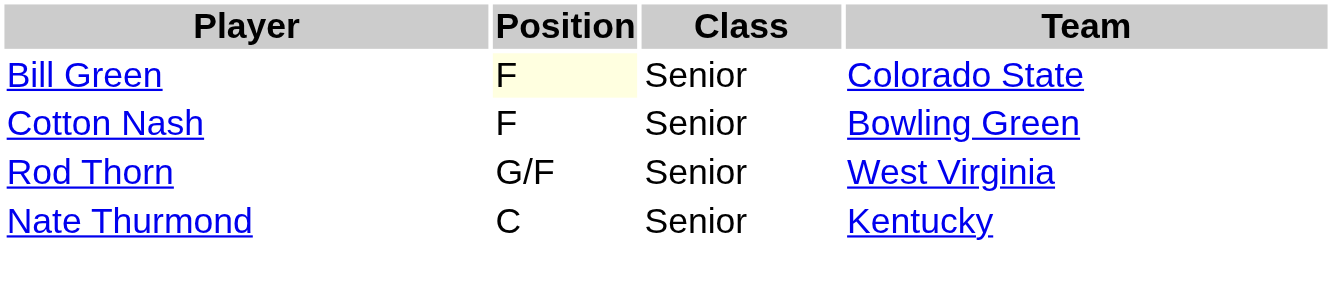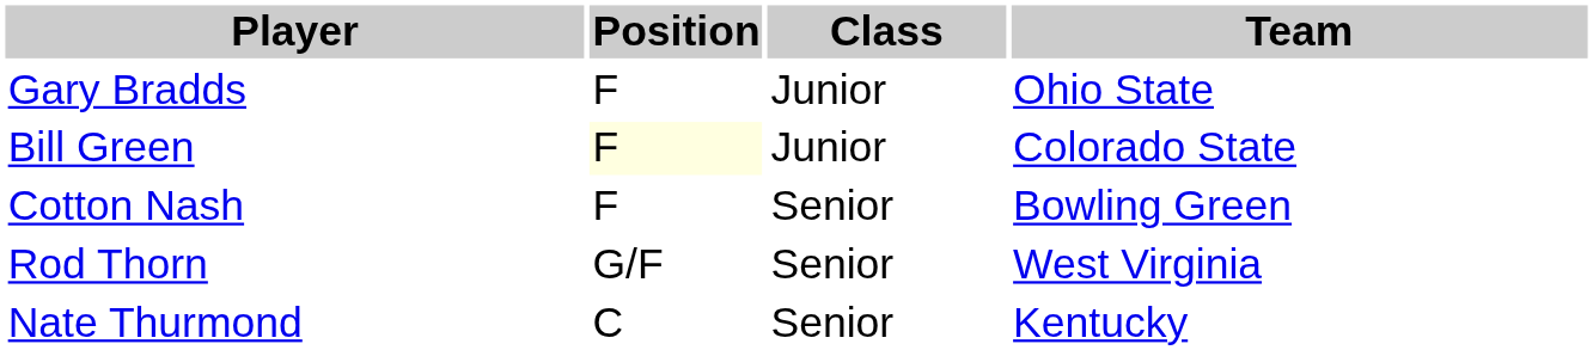 <table style="width:600px" "border:'1' 'solid' 'gray'">
 <tr>
 <th style="background:#CCCCCC;width:40%">Player</th>
 <th style="background:#CCCCCC;width:4%">Position</th>
 <th style="background:#CCCCCC;width:16%">Class</th>
 <th style="background:#CCCCCC;width:40%">Team</th>
 </tr>
 <tr>
+<td><a href='#'>Gary Bradds</a></td>
+<td>F</td>
+<td>Junior</td>
+<td><a href='#'>Ohio State</a></td>
+</tr>
+<tr>
 <td><a href='#'>Bill Green</a></td>
 <td style="background: lightyellow;">F</td>
-<td>Senior</td>
+<td>Junior</td>
 <td><a href='#'>Colorado State</a></td>
 </tr>
 <tr>
 <td><a href='#'>Cotton Nash</a></td>
 <td>F</td>
 <td>Senior</td>
 <td><a href='#'>Bowling Green</a></td>
 </tr>
 <tr>
 <td><a href='#'>Rod Thorn</a></td>
 <td>G/F</td>
 <td>Senior</td>
 <td><a href='#'>West Virginia</a></td>
 </tr>
 <tr>
 <td><a href='#'>Nate Thurmond</a></td>
 <td>C</td>
 <td>Senior</td>
 <td><a href='#'>Kentucky</a></td>
 </tr>
 </table>
